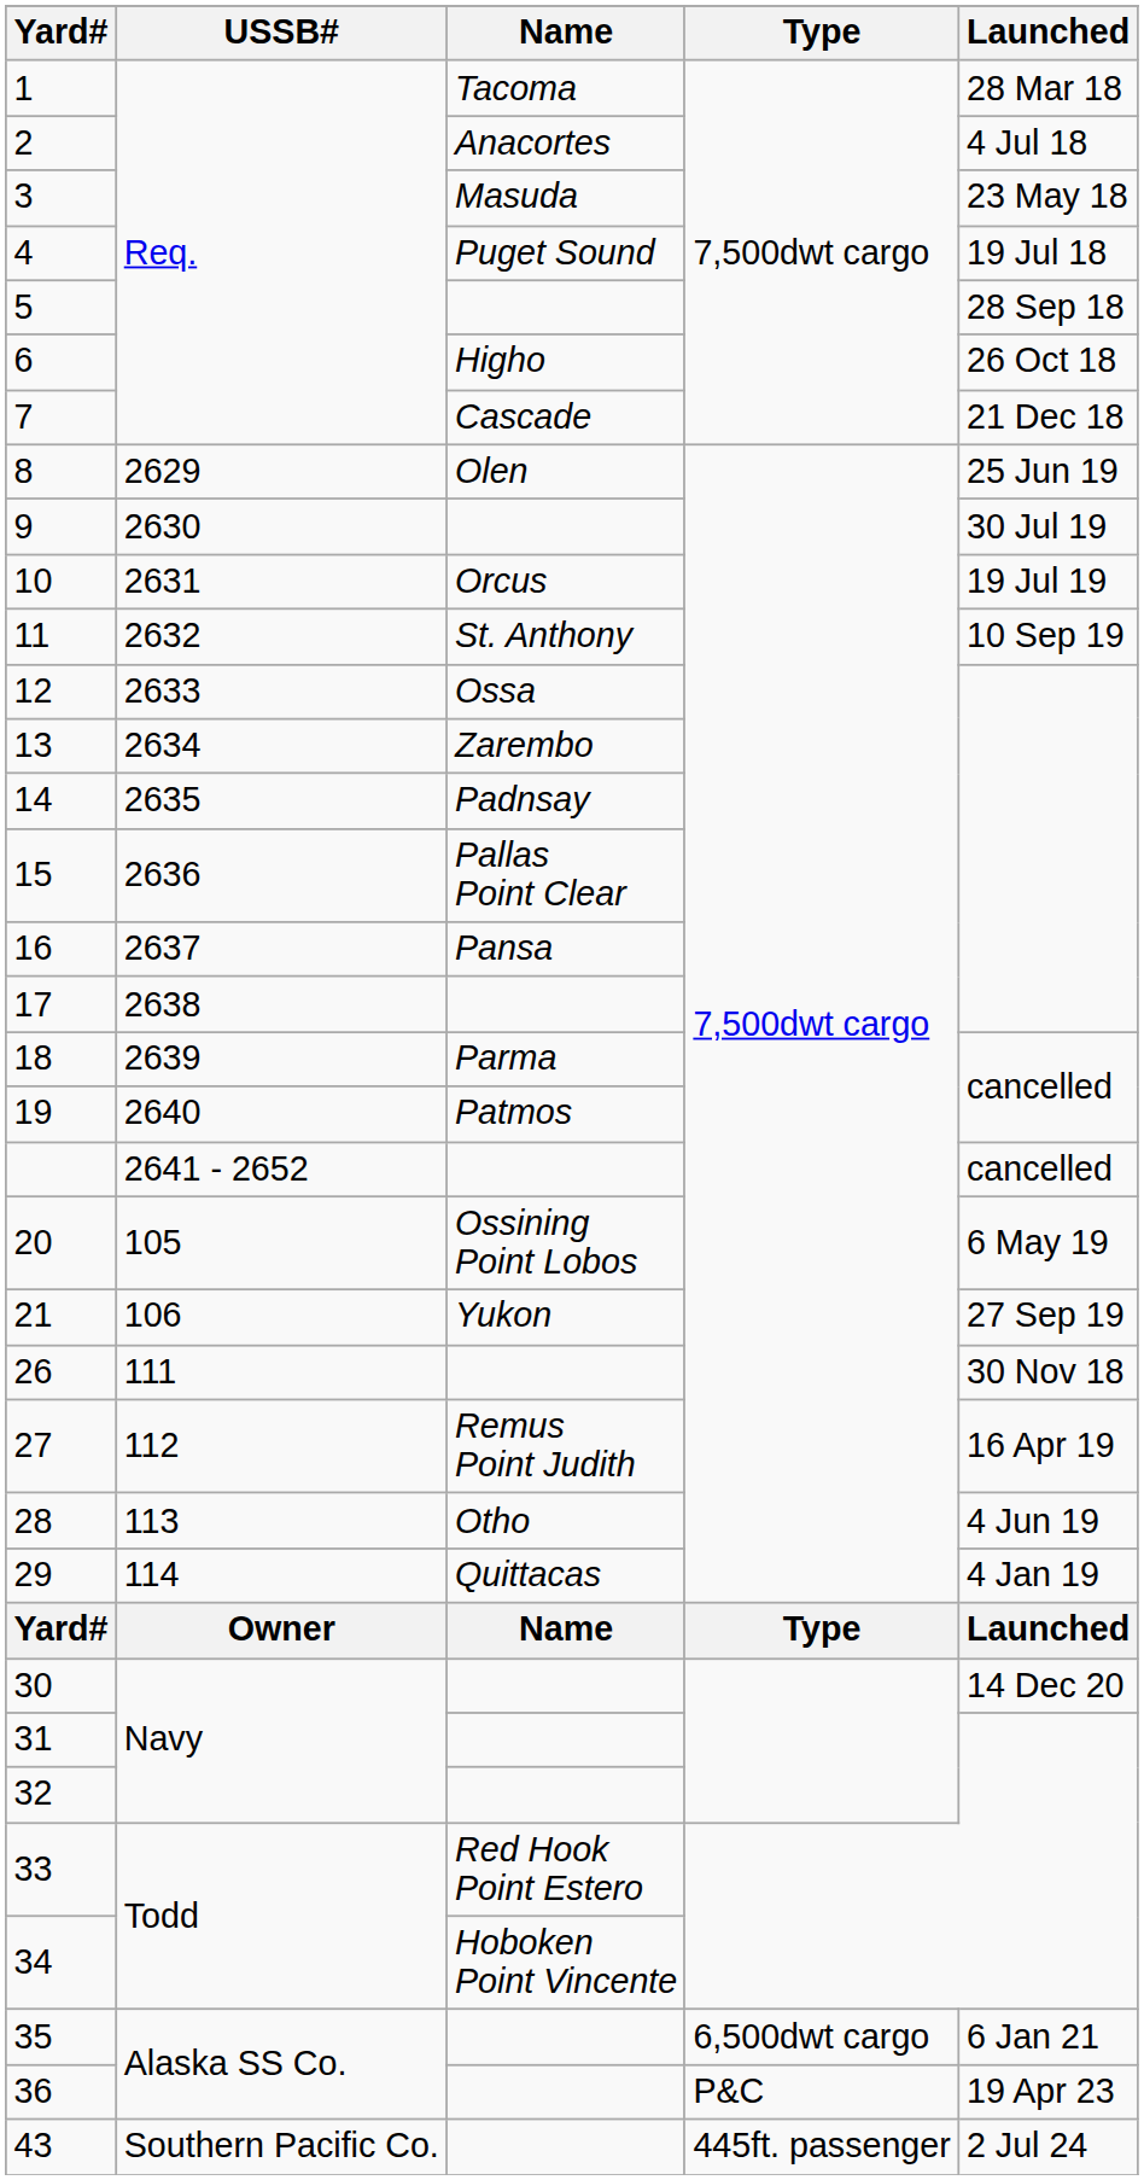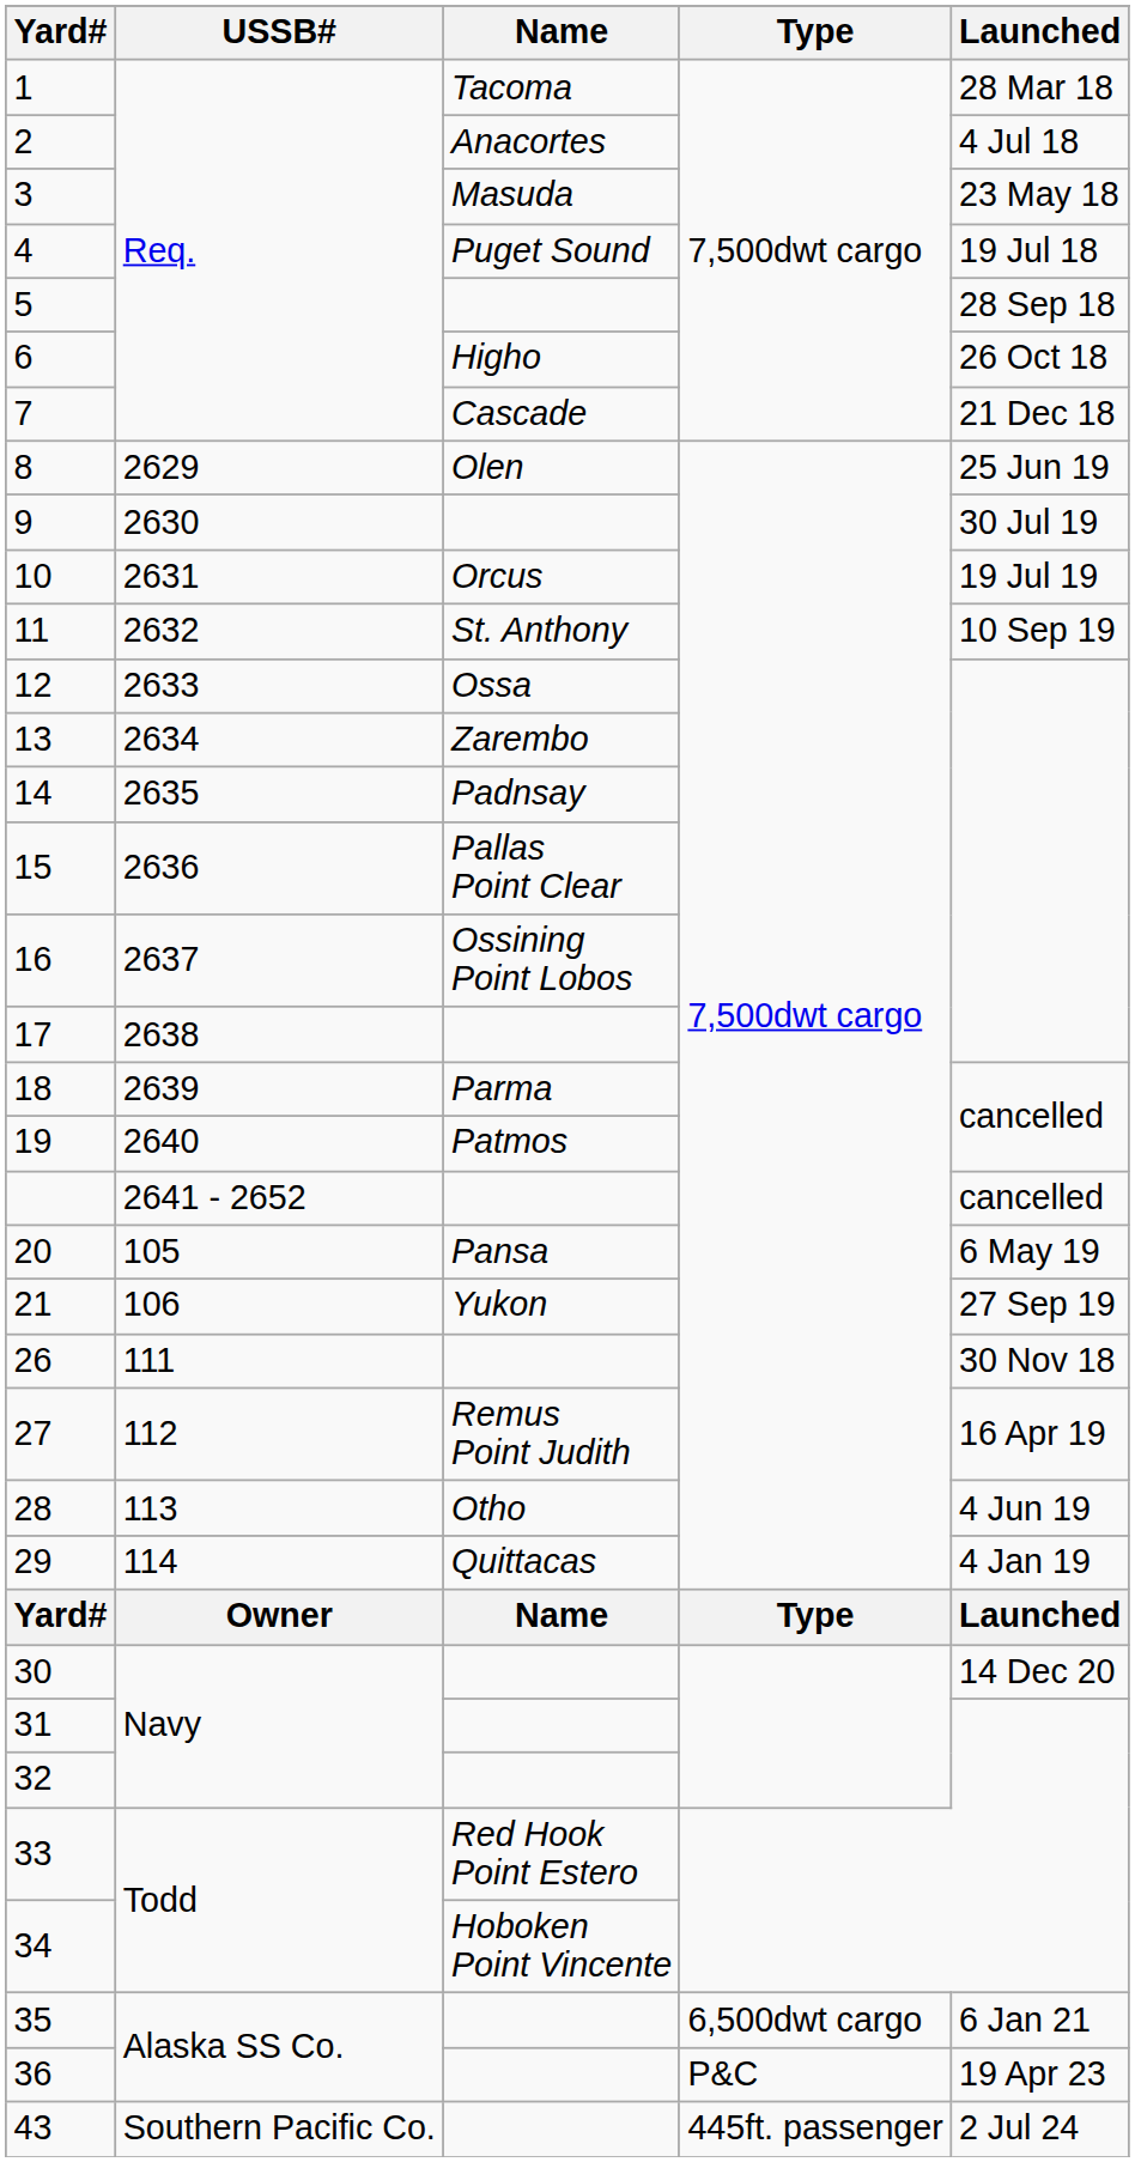 <table class=wikitable>
 <tr>
 </tr>
 <tr>
 <th>Yard#</th>
 <th>USSB#</th>
 <th>Name</th>
 <th>Type</th>
 <th>Launched</th>
 </tr>
 <tr>
 <td>1</td>
 <td rowspan=7><a href='#'>Req.</a></td>
 <td><em>Tacoma</em></td>
 <td rowspan=7>7,500dwt cargo</td>
 <td>28 Mar 18</td>
 </tr>
 <tr>
 <td>2</td>
 <td><em>Anacortes</em></td>
 <td>4 Jul 18</td>
 </tr>
 <tr>
 <td>3</td>
 <td><em>Masuda</em></td>
 <td>23 May 18</td>
 </tr>
 <tr>
 <td>4</td>
 <td><em>Puget Sound</em></td>
 <td>19 Jul 18</td>
 </tr>
 <tr>
 <td>5</td>
 <td></td>
 <td>28 Sep 18</td>
 </tr>
 <tr>
 <td>6</td>
 <td><em>Higho</em></td>
 <td>26 Oct 18</td>
 </tr>
 <tr>
 <td>7</td>
 <td><em>Cascade</em></td>
 <td>21 Dec 18</td>
 </tr>
 <tr>
 <td>8</td>
 <td>2629</td>
 <td><em>Olen</em></td>
 <td rowspan=19><a href='#'>7,500dwt cargo</a></td>
 <td>25 Jun 19</td>
 </tr>
 <tr>
 <td>9</td>
 <td>2630</td>
 <td></td>
 <td>30 Jul 19</td>
 </tr>
 <tr>
 <td>10</td>
 <td>2631</td>
 <td><em>Orcus</em></td>
 <td>19 Jul 19</td>
 </tr>
 <tr>
 <td>11</td>
 <td>2632</td>
 <td><em>St. Anthony</em></td>
 <td>10 Sep 19</td>
 </tr>
 <tr>
 <td>12</td>
 <td>2633</td>
 <td><em>Ossa</em></td>
 </tr>
 <tr>
 <td>13</td>
 <td>2634</td>
 <td><em>Zarembo</em></td>
 </tr>
 <tr>
 <td>14</td>
 <td>2635</td>
 <td><em>Padnsay</em></td>
 </tr>
 <tr>
 <td>15</td>
 <td>2636</td>
 <td><em>Pallas</em><br><em>Point Clear</em></td>
 </tr>
 <tr>
 <td>16</td>
 <td>2637</td>
-<td><em>Pansa</em></td>
+<td><em>Ossining</em><br><em>Point Lobos</em></td>
 </tr>
 <tr>
 <td>17</td>
 <td>2638</td>
 <td></td>
 </tr>
 <tr>
 <td>18</td>
 <td>2639</td>
 <td><em>Parma</em></td>
 <td rowspan=2>cancelled</td>
 </tr>
 <tr>
 <td>19</td>
 <td>2640</td>
 <td><em>Patmos</em></td>
 </tr>
 <tr>
 <td></td>
 <td>2641 - 2652</td>
 <td></td>
 <td>cancelled</td>
 </tr>
 <tr>
 <td>20</td>
 <td>105</td>
-<td><em>Ossining</em><br><em>Point Lobos</em></td>
+<td><em>Pansa</em></td>
 <td>6 May 19</td>
 </tr>
 <tr>
 <td>21</td>
 <td>106</td>
 <td><em>Yukon</em></td>
 <td>27 Sep 19</td>
 </tr>
 <tr>
 <td>26</td>
 <td>111</td>
 <td></td>
 <td>30 Nov 18</td>
 </tr>
 <tr>
 <td>27</td>
 <td>112</td>
 <td><em>Remus</em><br><em>Point Judith</em></td>
 <td>16 Apr 19</td>
 </tr>
 <tr>
 <td>28</td>
 <td>113</td>
 <td><em>Otho</em></td>
 <td>4 Jun 19</td>
 </tr>
 <tr>
 <td>29</td>
 <td>114</td>
 <td><em>Quittacas</em></td>
 <td>4 Jan 19</td>
 </tr>
 <tr>
 <th>Yard#</th>
 <th>Owner</th>
 <th>Name</th>
 <th>Type</th>
 <th>Launched</th>
 </tr>
 <tr>
 <td>30</td>
 <td rowspan=3>Navy</td>
 <td></td>
 <td rowspan=3></td>
 <td>14 Dec 20</td>
 </tr>
 <tr>
 <td>31</td>
 <td></td>
 </tr>
 <tr>
 <td>32</td>
 <td></td>
 </tr>
 <tr>
 <td>33</td>
 <td rowspan=2>Todd</td>
 <td><em>Red Hook</em><br><em>Point Estero</em></td>
 </tr>
 <tr>
 <td>34</td>
 <td><em>Hoboken</em><br><em>Point Vincente</em></td>
 </tr>
 <tr>
 <td>35</td>
 <td rowspan=2>Alaska SS Co.</td>
 <td></td>
 <td>6,500dwt cargo</td>
 <td>6 Jan 21</td>
 </tr>
 <tr>
 <td>36</td>
 <td></td>
 <td>P&C</td>
 <td>19 Apr 23</td>
 </tr>
 <tr>
 <td>43</td>
 <td>Southern Pacific Co.</td>
 <td></td>
 <td>445ft. passenger</td>
 <td>2 Jul 24</td>
 </tr>
 </table>
